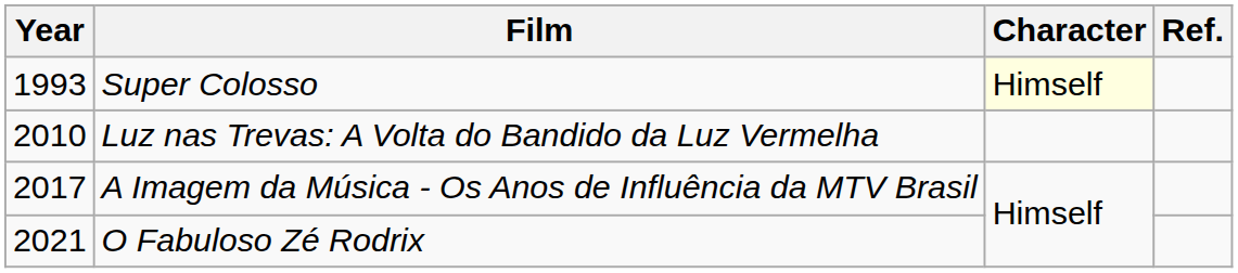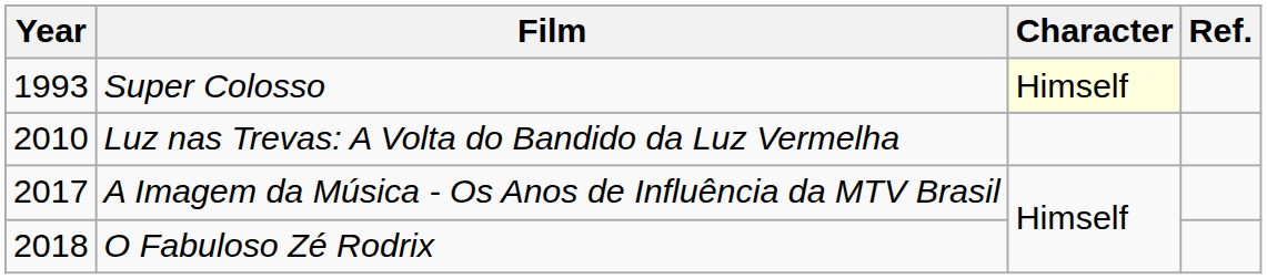 <table class="wikitable">
 <tr>
 <th>Year</th>
 <th>Film</th>
 <th>Character</th>
 <th>Ref.</th>
 </tr>
 <tr>
 <td>1993</td>
 <td><em>Super Colosso</em></td>
 <td style="background: lightyellow;">Himself</td>
 <td></td>
 </tr>
 <tr>
 <td>2010</td>
 <td><em>Luz nas Trevas: A Volta do Bandido da Luz Vermelha</em></td>
 <td></td>
 <td></td>
 </tr>
 <tr>
 <td>2017</td>
 <td><em>A Imagem da Música - Os Anos de Influência da MTV Brasil</em></td>
 <td rowspan="2">Himself</td>
 <td></td>
 </tr>
 <tr>
-<td>2021</td>
+<td>2018</td>
 <td><em>O Fabuloso Zé Rodrix</em></td>
 <td></td>
 </tr>
 </table>
